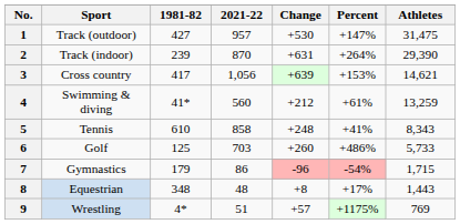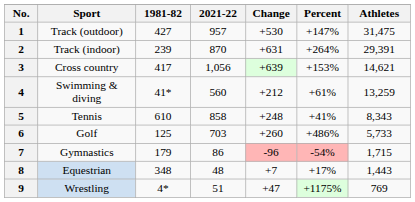 <table class="wikitable sortable" style="text-align: center">
 <tr>
 </tr>
 <tr>
 <th width=40>No.</th>
 <th width=130>Sport</th>
 <th width=70>1981-82</th>
 <th width=70>2021-22</th>
 <th width=65>Change</th>
 <th width=65>Percent</th>
 <th width=80>Athletes</th>
 </tr>
 <tr>
 <th>1</th>
 <td>Track (outdoor)</td>
 <td>427</td>
 <td>957</td>
 <td>+530</td>
 <td>+147%</td>
 <td>31,475</td>
 </tr>
 <tr>
 <th>2</th>
 <td>Track (indoor)</td>
 <td>239</td>
 <td>870</td>
 <td>+631</td>
 <td>+264%</td>
-<td>29,390</td>
+<td>29,391</td>
 </tr>
 <tr>
 <th>3</th>
 <td>Cross country</td>
 <td>417</td>
 <td>1,056</td>
 <td style="background:#dfd;">+639</td>
 <td>+153%</td>
 <td>14,621</td>
 </tr>
 <tr>
 <th>4</th>
 <td>Swimming & diving</td>
 <td>41*</td>
 <td>560</td>
 <td>+212</td>
 <td>+61%</td>
 <td>13,259</td>
 </tr>
 <tr>
 <th>5</th>
 <td>Tennis</td>
 <td>610</td>
 <td>858</td>
 <td>+248</td>
 <td>+41%</td>
 <td>8,343</td>
 </tr>
 <tr>
 <th>6</th>
 <td>Golf</td>
 <td>125</td>
 <td>703</td>
 <td>+260</td>
 <td>+486%</td>
 <td>5,733</td>
 </tr>
 <tr>
 <th>7</th>
 <td>Gymnastics</td>
 <td>179</td>
 <td>86</td>
 <td style="background:#ffb6b6;">-96</td>
 <td style="background:#ffb6b6;">-54%</td>
 <td>1,715</td>
 </tr>
 <tr>
 <th>8</th>
 <td style="background:#CEE0F2;">Equestrian</td>
 <td>348</td>
 <td>48</td>
-<td>+8</td>
+<td>+7</td>
 <td>+17%</td>
 <td>1,443</td>
 </tr>
 <tr>
 <th>9</th>
 <td style="background:#CEE0F2;">Wrestling</td>
 <td>4*</td>
 <td>51</td>
-<td>+57</td>
+<td>+47</td>
 <td style="background:#dfd;">+1175%</td>
 <td>769</td>
 </tr>
 </table>
